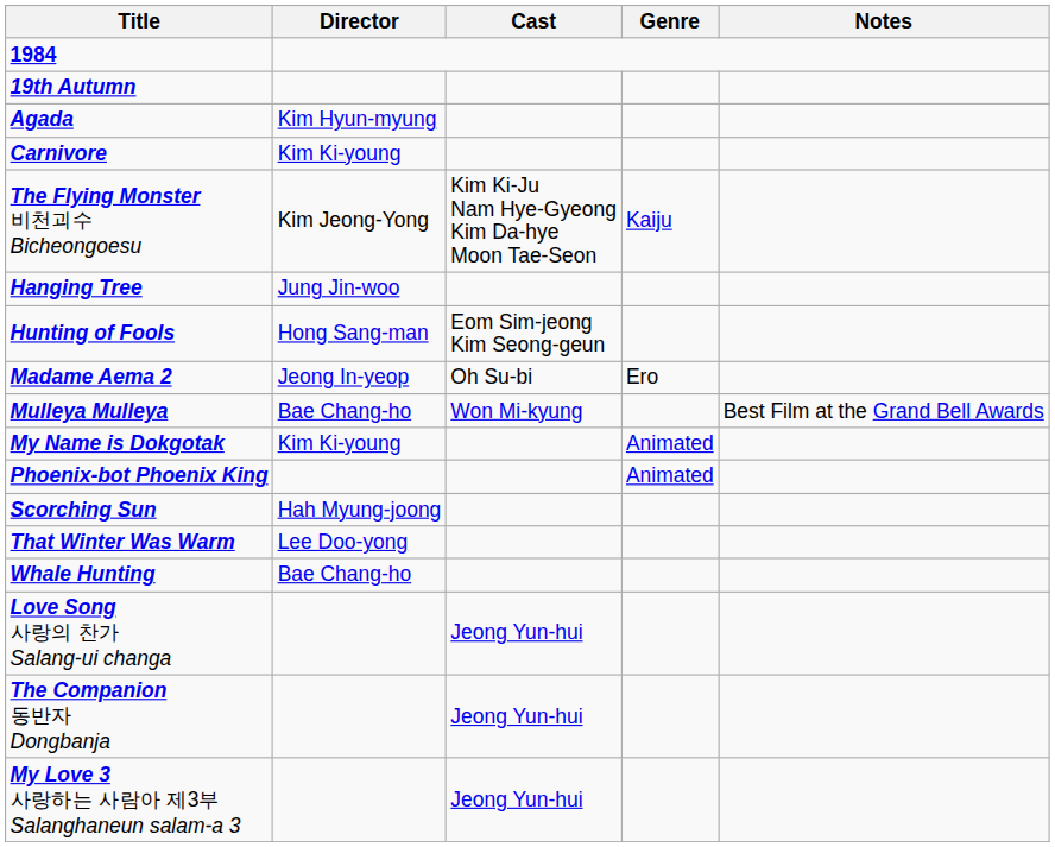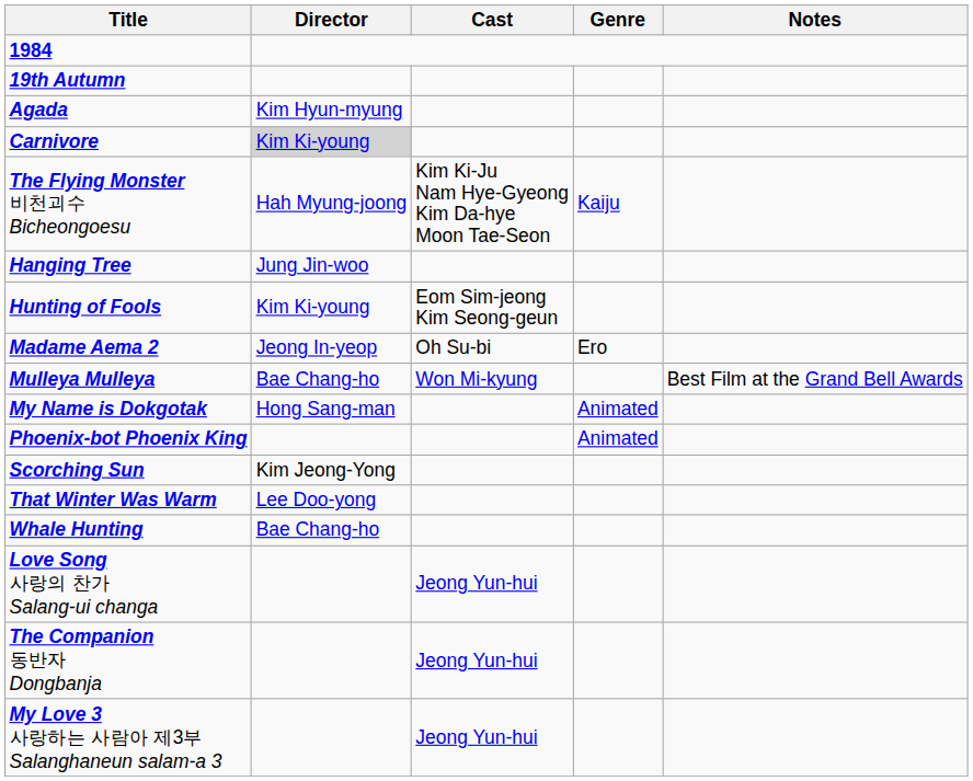 <table class="wikitable">
 <tr>
 <th>Title</th>
 <th>Director</th>
 <th>Cast</th>
 <th>Genre</th>
 <th>Notes</th>
 </tr>
 <tr>
 <td><strong><a href='#'>1984</a></strong></td>
 </tr>
 <tr>
 <td><strong><em><a href='#'>19th Autumn</a></em></strong></td>
 <td></td>
 <td></td>
 <td></td>
 <td></td>
 </tr>
 <tr>
 <td><strong><em><a href='#'>Agada</a></em></strong></td>
 <td><a href='#'>Kim Hyun-myung</a></td>
 <td></td>
 <td></td>
 <td></td>
 </tr>
 <tr>
 <td><strong><em><a href='#'>Carnivore</a></em></strong></td>
-<td><a href='#'>Kim Ki-young</a></td>
+<td style="background: lightgrey;"><a href='#'>Kim Ki-young</a></td>
 <td></td>
 <td></td>
 <td></td>
 </tr>
 <tr>
 <td><strong><em><a href='#'>The Flying Monster</a></em></strong><br>비천괴수<br><em>Bicheongoesu</em></td>
-<td>Kim Jeong-Yong</td>
+<td><a href='#'>Hah Myung-joong</a></td>
 <td>Kim Ki-Ju<br>Nam Hye-Gyeong<br>Kim Da-hye<br>Moon Tae-Seon<br></td>
 <td><a href='#'>Kaiju</a></td>
 <td></td>
 </tr>
 <tr>
 <td><strong><em><a href='#'>Hanging Tree</a></em></strong></td>
 <td><a href='#'>Jung Jin-woo</a></td>
 <td></td>
 <td></td>
 <td></td>
 </tr>
 <tr>
 <td><strong><em><a href='#'>Hunting of Fools</a></em></strong></td>
-<td><a href='#'>Hong Sang-man</a></td>
+<td><a href='#'>Kim Ki-young</a></td>
 <td>Eom Sim-jeong<br>Kim Seong-geun</td>
 <td></td>
 <td></td>
 </tr>
 <tr>
 <td><strong><em><a href='#'>Madame Aema 2</a></em></strong></td>
 <td><a href='#'>Jeong In-yeop</a></td>
 <td>Oh Su-bi</td>
 <td>Ero</td>
 <td></td>
 </tr>
 <tr>
 <td><strong><em><a href='#'>Mulleya Mulleya</a></em></strong></td>
 <td><a href='#'>Bae Chang-ho</a></td>
 <td><a href='#'>Won Mi-kyung</a></td>
 <td></td>
 <td>Best Film at the <a href='#'>Grand Bell Awards</a></td>
 </tr>
 <tr>
 <td><strong><em><a href='#'>My Name is Dokgotak</a></em></strong></td>
-<td><a href='#'>Kim Ki-young</a></td>
+<td><a href='#'>Hong Sang-man</a></td>
 <td></td>
 <td><a href='#'>Animated</a></td>
 <td></td>
 </tr>
 <tr>
 <td><strong><em><a href='#'>Phoenix-bot Phoenix King</a></em></strong></td>
 <td></td>
 <td></td>
 <td><a href='#'>Animated</a></td>
 <td></td>
 </tr>
 <tr>
 <td><strong><em><a href='#'>Scorching Sun</a></em></strong></td>
-<td><a href='#'>Hah Myung-joong</a></td>
+<td>Kim Jeong-Yong</td>
 <td></td>
 <td></td>
 <td></td>
 </tr>
 <tr>
 <td><strong><em><a href='#'>That Winter Was Warm</a></em></strong></td>
 <td><a href='#'>Lee Doo-yong</a></td>
 <td></td>
 <td></td>
 <td></td>
 </tr>
 <tr>
 <td><strong><em><a href='#'>Whale Hunting</a></em></strong></td>
 <td><a href='#'>Bae Chang-ho</a></td>
 <td></td>
 <td></td>
 <td></td>
 </tr>
 <tr>
 <td><strong><em><a href='#'>Love Song</a></em></strong><br>사랑의 찬가<br><em>Salang-ui changa</em></td>
 <td></td>
 <td><a href='#'>Jeong Yun-hui</a></td>
 <td></td>
 <td></td>
 </tr>
 <tr>
 <td><strong><em><a href='#'>The Companion</a></em></strong><br>동반자<br><em>Dongbanja</em></td>
 <td></td>
 <td><a href='#'>Jeong Yun-hui</a></td>
 <td></td>
 <td></td>
 </tr>
 <tr>
 <td><strong><em><a href='#'>My Love 3</a></em></strong><br>사랑하는 사람아 제3부<br><em>Salanghaneun salam-a 3</em></td>
 <td></td>
 <td><a href='#'>Jeong Yun-hui</a></td>
 <td></td>
 <td></td>
 </tr>
 </table>
